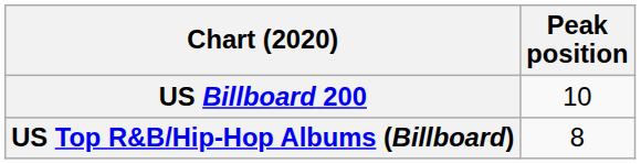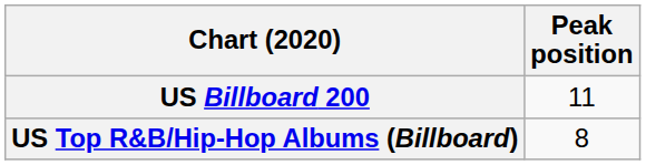 <table class="wikitable sortable plainrowheaders" style="text-align:center">
 <tr>
 <th scope="col">Chart (2020)</th>
 <th scope="col">Peak<br>position</th>
 </tr>
 <tr>
 <th scope="row">US <a href='#'><em>Billboard</em> 200</a></th>
-<td>10</td>
+<td>11</td>
 </tr>
 <tr>
 <th scope="row">US <a href='#'>Top R&B/Hip-Hop Albums</a> (<em>Billboard</em>)</th>
 <td>8</td>
 </tr>
 </table>
